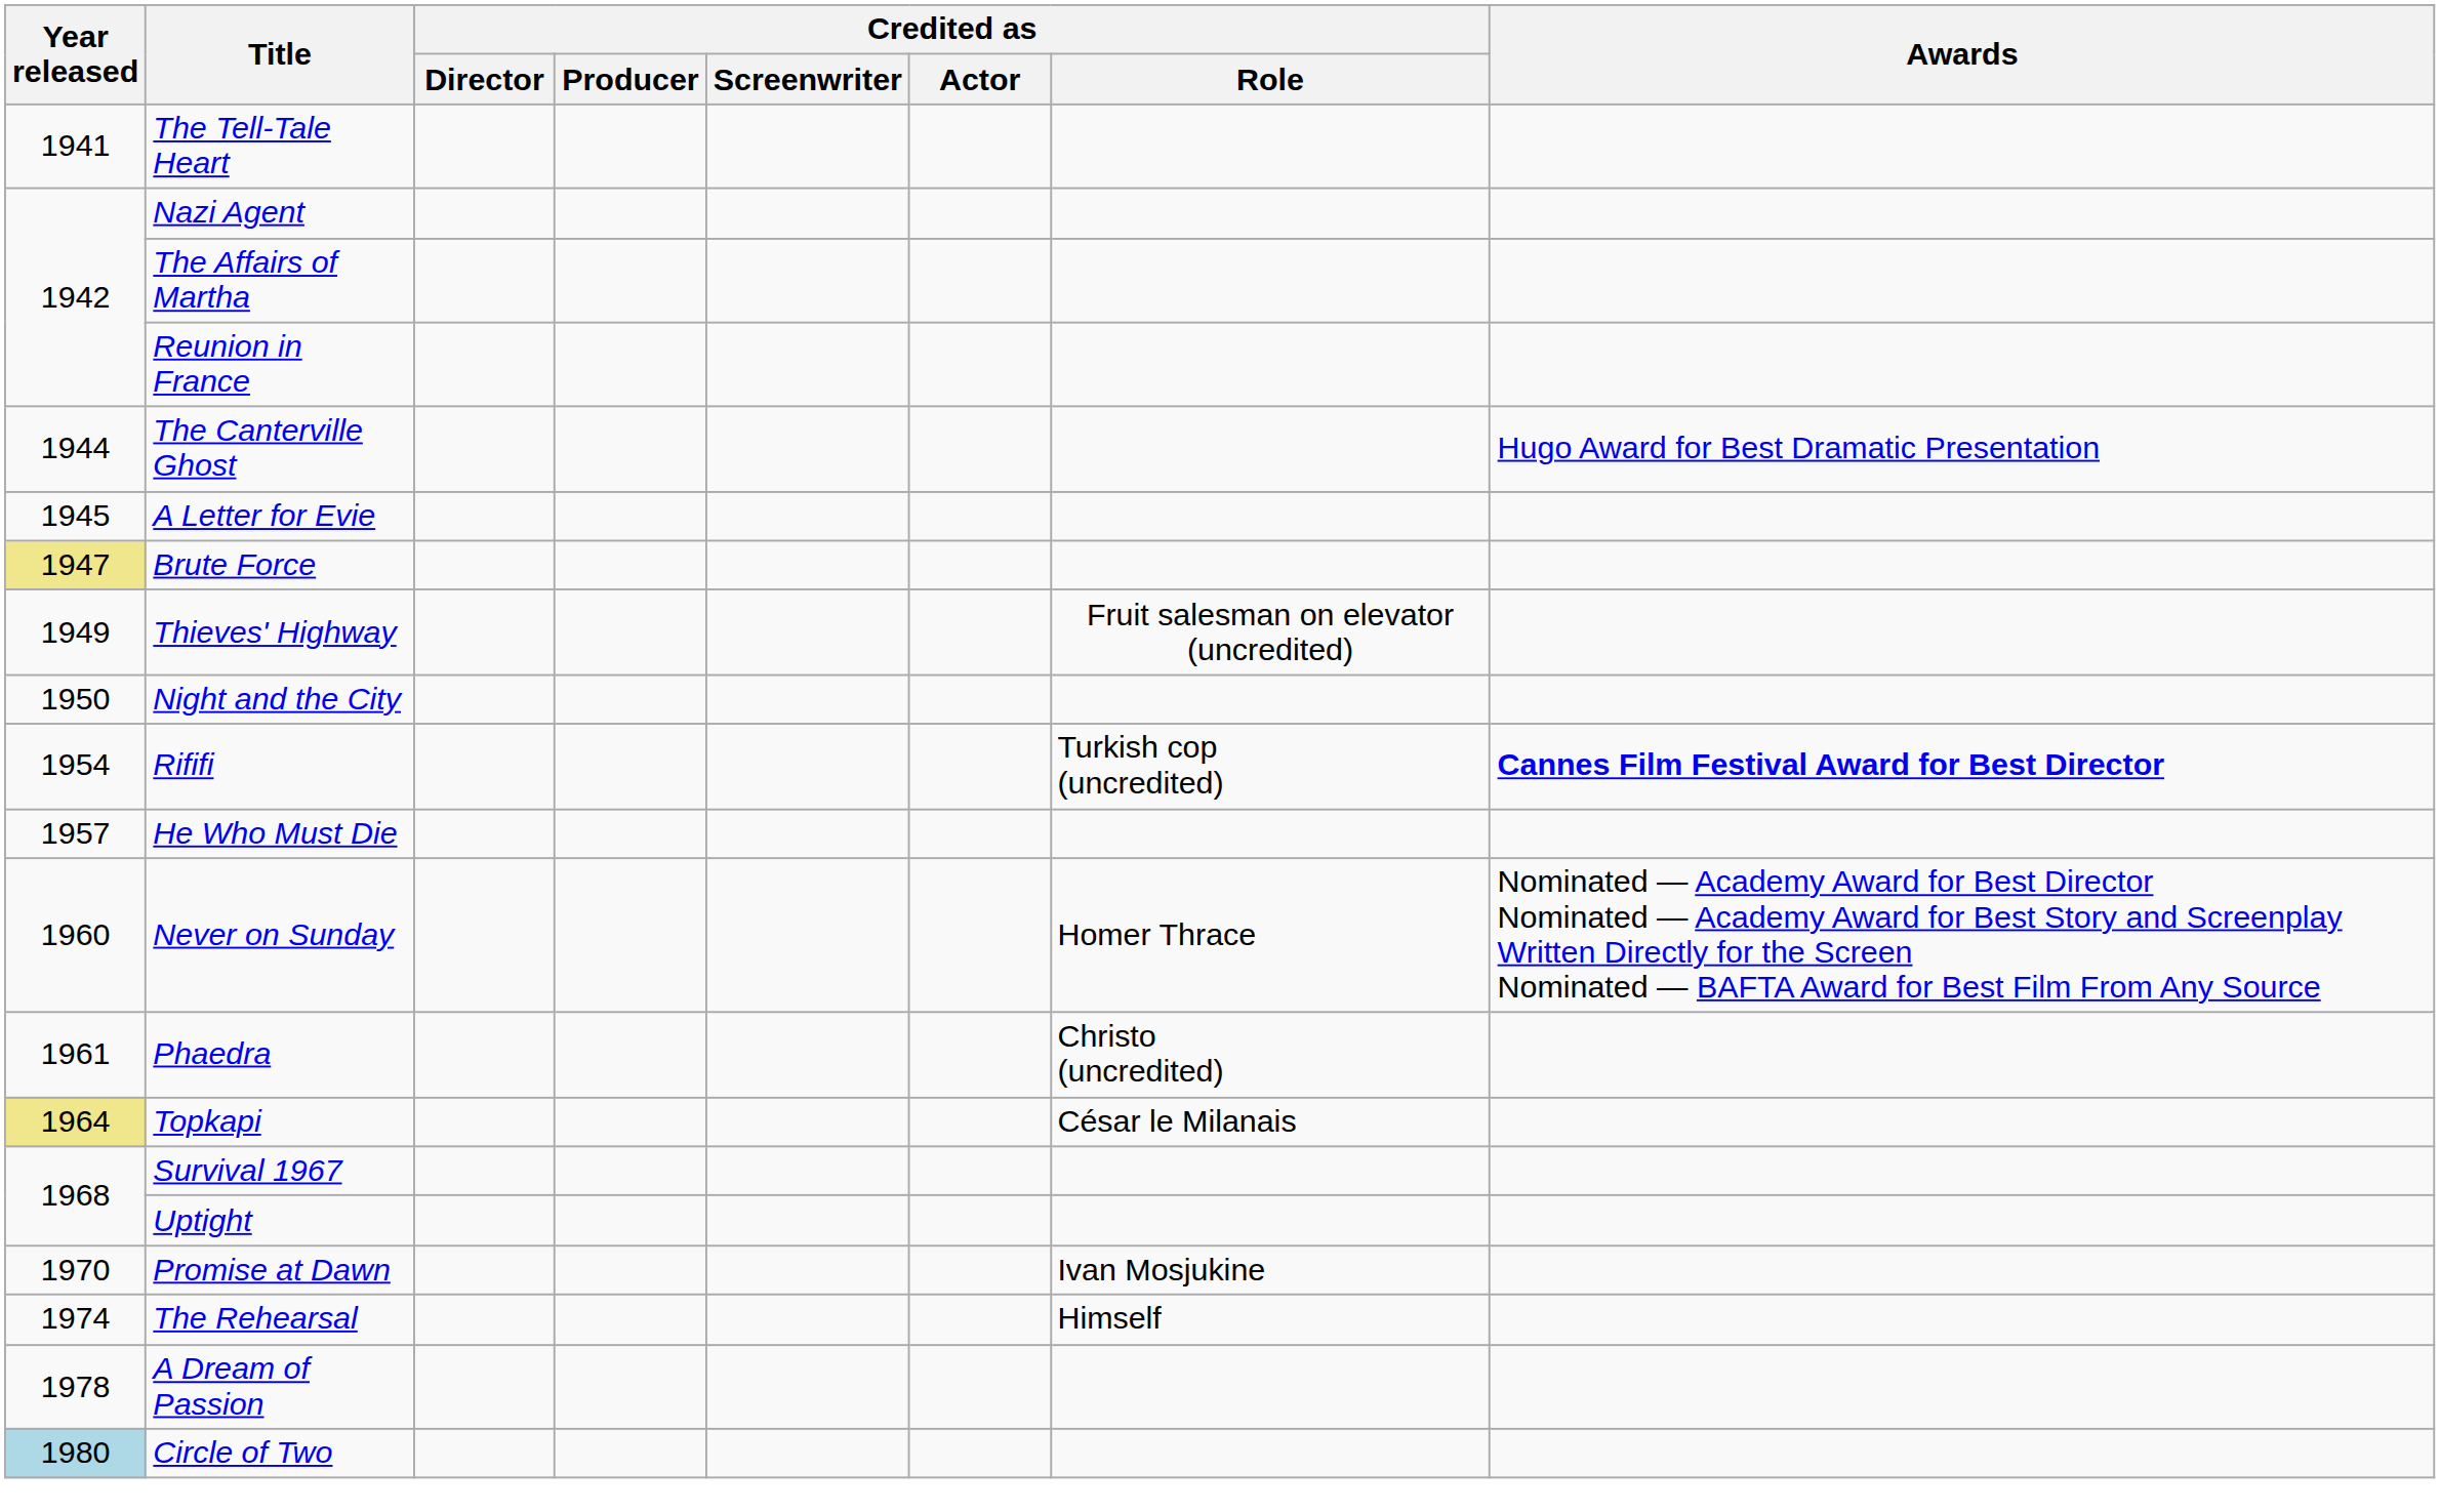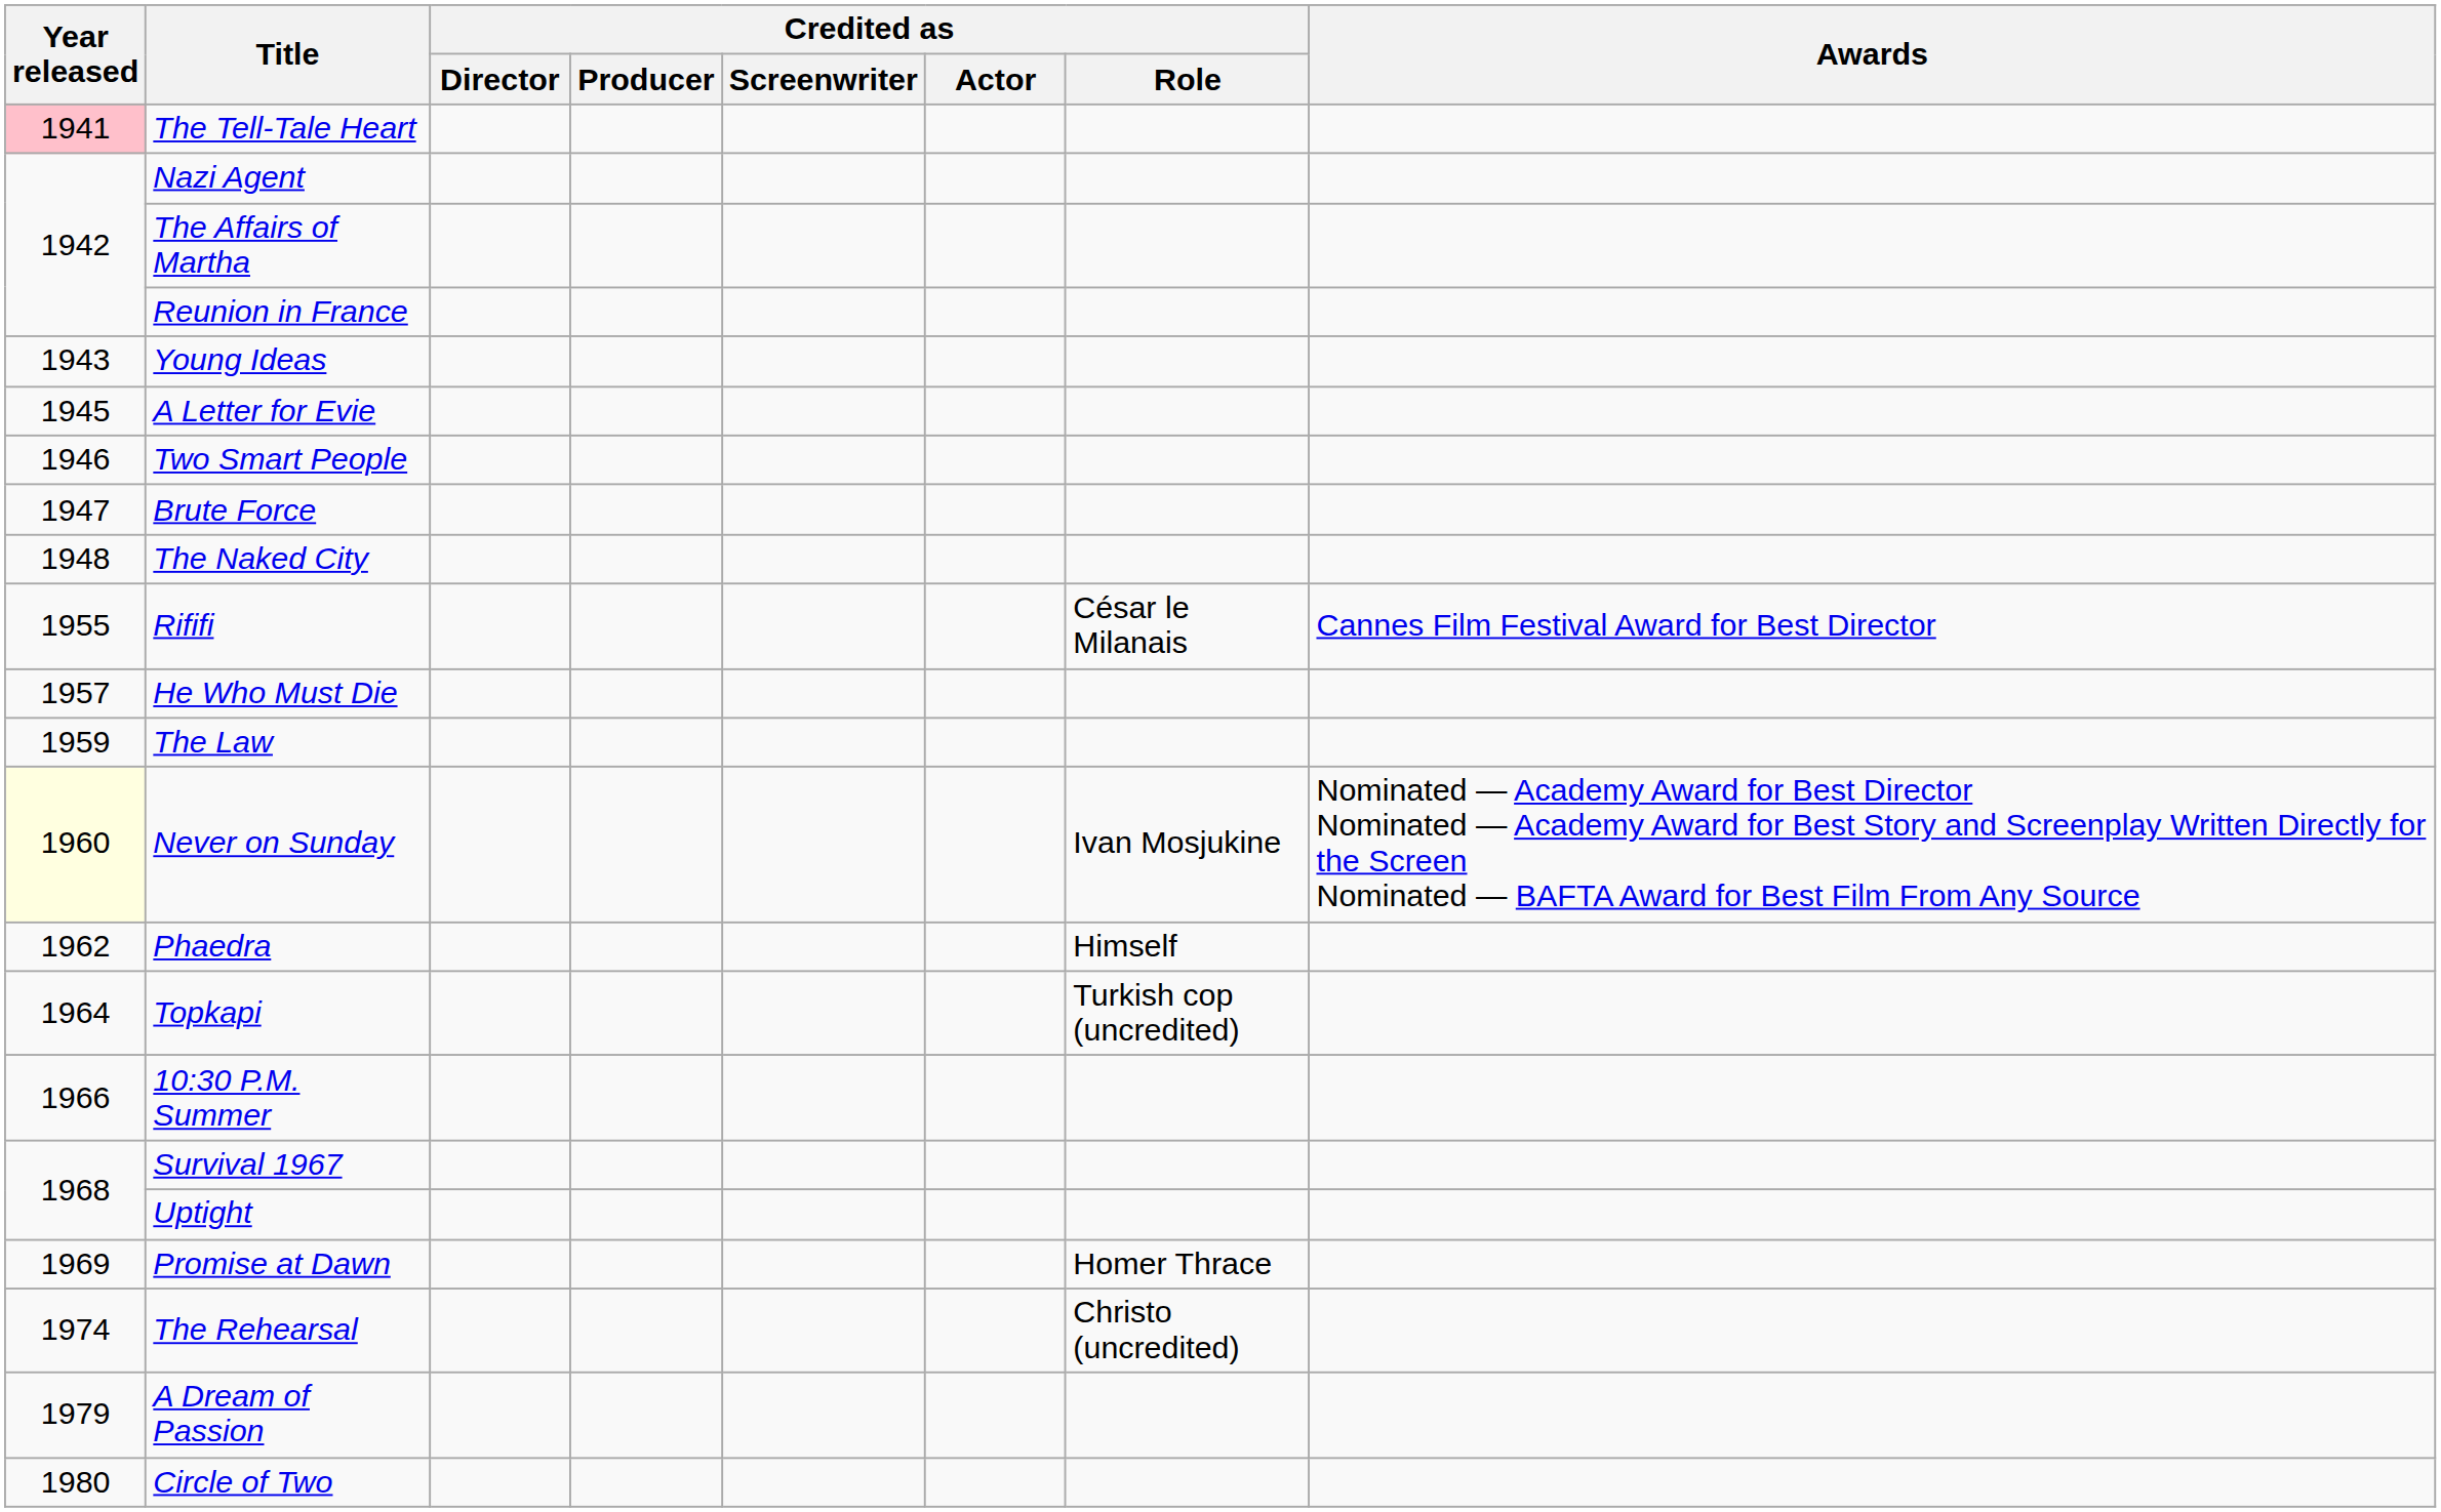 <table class="wikitable">
 <tr>
 <th rowspan="2" style="width:33px;">Year released</th>
 <th rowspan="2">Title</th>
 <th colspan="5">Credited as</th>
 <th rowspan="2">Awards</th>
 </tr>
 <tr>
 <th width=65>Director</th>
 <th width=65>Producer</th>
 <th width=65>Screenwriter</th>
 <th width=65>Actor</th>
 <th>Role</th>
 </tr>
 <tr style="text-align:center;">
-<td>1941</td>
+<td style="background: pink;">1941</td>
 <td style="text-align:left;"><em><a href='#'>The Tell-Tale Heart</a></em></td>
 <td></td>
 <td></td>
 <td></td>
 <td></td>
 <td></td>
 <td></td>
 </tr>
 <tr style="text-align:center;">
 <td rowspan="3">1942</td>
 <td style="text-align:left;"><em><a href='#'>Nazi Agent</a></em></td>
 <td></td>
 <td></td>
 <td></td>
 <td></td>
 <td></td>
 <td></td>
 </tr>
 <tr style="text-align:center;">
 <td style="text-align:left;"><em><a href='#'>The Affairs of Martha</a></em></td>
 <td></td>
 <td></td>
 <td></td>
 <td></td>
 <td></td>
 <td></td>
 </tr>
 <tr style="text-align:center;">
 <td style="text-align:left;"><em><a href='#'>Reunion in France</a></em></td>
 <td></td>
 <td></td>
 <td></td>
 <td></td>
 <td></td>
 <td></td>
 </tr>
 <tr style="text-align:center;">
-<td>1944</td>
-<td style="text-align:left;"><em><a href='#'>The Canterville Ghost</a></em></td>
+<td>1943</td>
+<td style="text-align:left;"><em><a href='#'>Young Ideas</a></em></td>
 <td></td>
 <td></td>
 <td></td>
 <td></td>
 <td></td>
-<td style="text-align:left;"><a href='#'>Hugo Award for Best Dramatic Presentation</a></td>
+<td></td>
 </tr>
 <tr style="text-align:center;">
 <td>1945</td>
 <td style="text-align:left;"><em><a href='#'>A Letter for Evie</a></em></td>
 <td></td>
 <td></td>
 <td></td>
 <td></td>
 <td></td>
 <td></td>
 </tr>
 <tr style="text-align:center;">
-<td style="background: khaki;">1947</td>
+<td>1946</td>
+<td style="text-align:left;"><em><a href='#'>Two Smart People</a></em></td>
+<td></td>
+<td></td>
+<td></td>
+<td></td>
+<td></td>
+<td></td>
+</tr>
+<tr style="text-align:center;">
+<td>1947</td>
 <td style="text-align:left;"><em><a href='#'>Brute Force</a></em></td>
 <td></td>
 <td></td>
 <td></td>
 <td></td>
 <td></td>
 <td style="text-align:left;"></td>
 </tr>
 <tr style="text-align:center;">
-<td>1949</td>
-<td style="text-align:left;"><em><a href='#'>Thieves' Highway</a></em></td>
-<td></td>
-<td></td>
-<td></td>
-<td></td>
-<td>Fruit salesman on elevator (uncredited)</td>
-<td style="text-align:left;"></td>
-</tr>
-<tr style="text-align:center;">
-<td>1950</td>
-<td style="text-align:left;"><em><a href='#'>Night and the City</a></em></td>
+<td>1948</td>
+<td style="text-align:left;"><em><a href='#'>The Naked City</a></em></td>
 <td></td>
 <td></td>
 <td></td>
 <td></td>
 <td></td>
-<td></td>
+<td style="text-align:left;"></td>
 </tr>
 <tr style="text-align:center;">
-<td>1954</td>
+<td>1955</td>
 <td style="text-align:left;"><em><a href='#'>Rififi</a></em></td>
 <td></td>
 <td></td>
 <td></td>
 <td></td>
-<td style="text-align:left;">Turkish cop <br>(uncredited)</td>
-<td style="text-align:left;"><strong><a href='#'>Cannes Film Festival Award for Best Director</a></strong></td>
+<td style="text-align:left;">César le Milanais</td>
+<td style="text-align:left;"><a href='#'>Cannes Film Festival Award for Best Director</a></td>
 </tr>
 <tr style="text-align:center;">
 <td>1957</td>
 <td style="text-align:left;"><em><a href='#'>He Who Must Die</a></em></td>
 <td></td>
 <td></td>
 <td></td>
 <td></td>
 <td></td>
 <td></td>
 </tr>
 <tr style="text-align:center;">
-<td>1960</td>
+<td>1959</td>
+<td style="text-align:left;"><em><a href='#'>The Law</a></em></td>
+<td></td>
+<td></td>
+<td></td>
+<td></td>
+<td></td>
+<td></td>
+</tr>
+<tr style="text-align:center;">
+<td style="background: lightyellow;">1960</td>
 <td style="text-align:left;"><em><a href='#'>Never on Sunday</a></em></td>
 <td></td>
 <td></td>
 <td></td>
 <td></td>
-<td style="text-align:left;">Homer Thrace</td>
+<td style="text-align:left;">Ivan Mosjukine</td>
 <td style="text-align:left;">Nominated — <a href='#'>Academy Award for Best Director</a><br>Nominated — <a href='#'>Academy Award for Best Story and Screenplay Written Directly for the Screen</a><br>Nominated — <a href='#'>BAFTA Award for Best Film From Any Source</a></td>
 </tr>
 <tr style="text-align:center;">
-<td>1961</td>
+<td>1962</td>
 <td style="text-align:left;"><em><a href='#'>Phaedra</a></em></td>
 <td></td>
 <td></td>
 <td></td>
 <td></td>
-<td style="text-align:left;">Christo <br>(uncredited)</td>
+<td style="text-align:left;">Himself</td>
 <td></td>
 </tr>
 <tr style="text-align:center;">
-<td style="background: khaki;">1964</td>
+<td>1964</td>
 <td style="text-align:left;"><em><a href='#'>Topkapi</a></em></td>
 <td></td>
 <td></td>
 <td></td>
 <td></td>
-<td style="text-align:left;">César le Milanais</td>
+<td style="text-align:left;">Turkish cop <br>(uncredited)</td>
+<td></td>
+</tr>
+<tr style="text-align:center;">
+<td>1966</td>
+<td style="text-align:left;"><em><a href='#'>10:30 P.M. Summer</a></em></td>
+<td></td>
+<td></td>
+<td></td>
+<td></td>
+<td></td>
 <td></td>
 </tr>
 <tr style="text-align:center;">
 <td rowspan="2">1968</td>
 <td style="text-align:left;"><em><a href='#'>Survival 1967</a></em></td>
 <td></td>
 <td></td>
 <td></td>
 <td></td>
 <td></td>
 <td></td>
 </tr>
 <tr style="text-align:center;">
 <td style="text-align:left;"><em><a href='#'>Uptight</a></em></td>
 <td></td>
 <td></td>
 <td></td>
 <td></td>
 <td></td>
 <td></td>
 </tr>
 <tr style="text-align:center;">
-<td>1970</td>
+<td>1969</td>
 <td style="text-align:left;"><em><a href='#'>Promise at Dawn</a></em></td>
 <td></td>
 <td></td>
 <td></td>
 <td></td>
-<td style="text-align:left;">Ivan Mosjukine</td>
+<td style="text-align:left;">Homer Thrace</td>
 <td></td>
 </tr>
 <tr style="text-align:center;">
 <td>1974</td>
 <td style="text-align:left;"><em><a href='#'>The Rehearsal</a></em></td>
 <td></td>
 <td></td>
 <td></td>
 <td></td>
-<td style="text-align:left;">Himself</td>
+<td style="text-align:left;">Christo <br>(uncredited)</td>
 <td></td>
 </tr>
 <tr style="text-align:center;">
-<td>1978</td>
+<td>1979</td>
 <td style="text-align:left;"><em><a href='#'>A Dream of Passion</a></em></td>
 <td></td>
 <td></td>
 <td></td>
 <td></td>
 <td></td>
 <td></td>
 </tr>
 <tr style="text-align:center;">
-<td style="background: lightblue;">1980</td>
+<td>1980</td>
 <td style="text-align:left;"><em><a href='#'>Circle of Two</a></em></td>
 <td></td>
 <td></td>
 <td></td>
 <td></td>
 <td></td>
 <td></td>
 </tr>
 </table>
